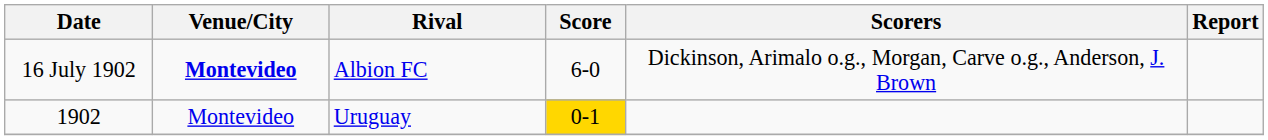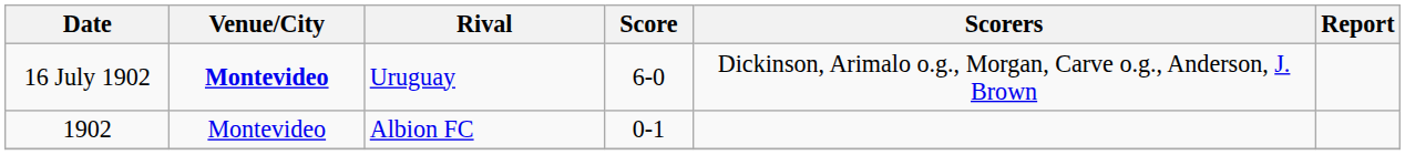 <table class="wikitable" style="text-align:center">
 <tr>
 <th width=100px>Date</th>
 <th width=120px>Venue/City</th>
 <th width=150px>Rival</th>
 <th width=50px>Score</th>
 <th width=400px>Scorers</th>
 <th width=30px>Report</th>
 </tr>
 <tr>
 <td>16 July 1902</td>
 <td><strong><a href='#'>Montevideo</a></strong></td>
-<td align="left"> <a href='#'>Albion FC</a></td>
+<td align="left"> <a href='#'>Uruguay</a></td>
 <td>6-0</td>
 <td>Dickinson, Arimalo o.g., Morgan, Carve o.g., Anderson, <a href='#'>J. Brown</a></td>
 <td></td>
 </tr>
 <tr>
 <td>1902</td>
 <td><a href='#'>Montevideo</a></td>
-<td align="left"> <a href='#'>Uruguay</a></td>
-<td style="background: gold;">0-1</td>
+<td align="left"> <a href='#'>Albion FC</a></td>
+<td>0-1</td>
 <td></td>
 <td></td>
 </tr>
 <tr>
 </tr>
 </table>
